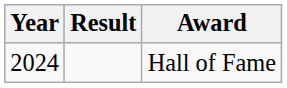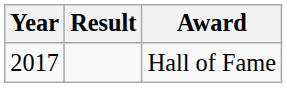 <table class="wikitable">
 <tr>
 <th>Year</th>
 <th>Result</th>
 <th>Award</th>
 </tr>
 <tr>
-<td>2024</td>
+<td>2017</td>
 <td></td>
 <td>Hall of Fame</td>
 </tr>
 </table>
